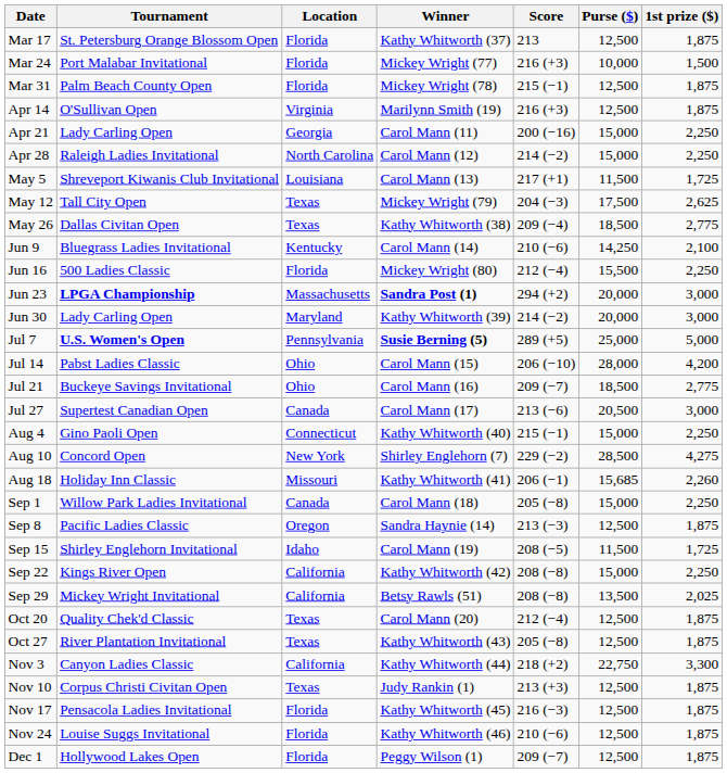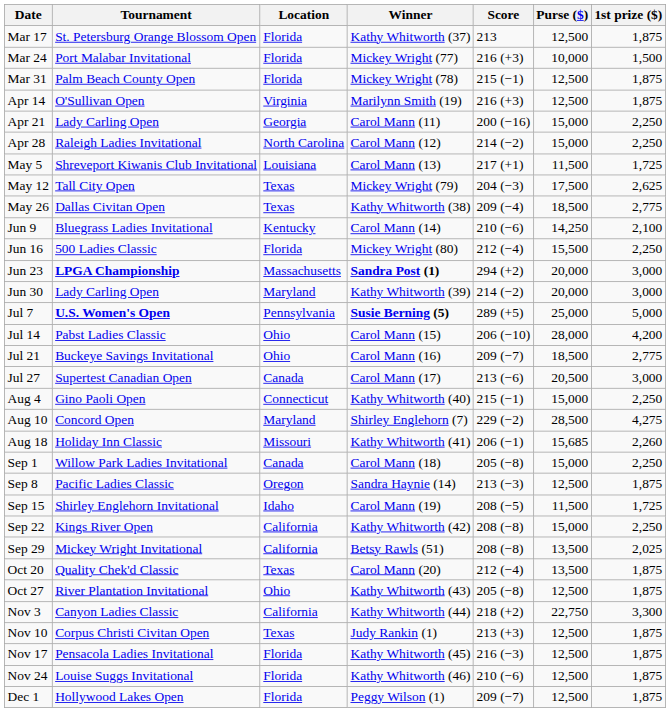 <table class=wikitable>
 <tr>
 <th>Date</th>
 <th>Tournament</th>
 <th>Location</th>
 <th>Winner</th>
 <th>Score</th>
 <th>Purse (<a href='#'>$</a>)</th>
 <th>1st prize ($)</th>
 </tr>
 <tr>
 <td>Mar 17</td>
 <td><a href='#'>St. Petersburg Orange Blossom Open</a></td>
 <td><a href='#'>Florida</a></td>
 <td> <a href='#'>Kathy Whitworth</a> (37)</td>
 <td>213</td>
 <td align=right>12,500</td>
 <td align=right>1,875</td>
 </tr>
 <tr>
 <td>Mar 24</td>
 <td><a href='#'>Port Malabar Invitational</a></td>
 <td><a href='#'>Florida</a></td>
 <td> <a href='#'>Mickey Wright</a> (77)</td>
 <td>216 (+3)</td>
 <td align=right>10,000</td>
 <td align=right>1,500</td>
 </tr>
 <tr>
 <td>Mar 31</td>
 <td><a href='#'>Palm Beach County Open</a></td>
 <td><a href='#'>Florida</a></td>
 <td> <a href='#'>Mickey Wright</a> (78)</td>
 <td>215 (−1)</td>
 <td align=right>12,500</td>
 <td align=right>1,875</td>
 </tr>
 <tr>
 <td>Apr 14</td>
 <td><a href='#'>O'Sullivan Open</a></td>
 <td><a href='#'>Virginia</a></td>
 <td> <a href='#'>Marilynn Smith</a> (19)</td>
 <td>216 (+3)</td>
 <td align=right>12,500</td>
 <td align=right>1,875</td>
 </tr>
 <tr>
 <td>Apr 21</td>
 <td><a href='#'>Lady Carling Open</a></td>
 <td><a href='#'>Georgia</a></td>
 <td> <a href='#'>Carol Mann</a> (11)</td>
 <td>200 (−16)</td>
 <td align=right>15,000</td>
 <td align=right>2,250</td>
 </tr>
 <tr>
 <td>Apr 28</td>
 <td><a href='#'>Raleigh Ladies Invitational</a></td>
 <td><a href='#'>North Carolina</a></td>
 <td> <a href='#'>Carol Mann</a> (12)</td>
 <td>214 (−2)</td>
 <td align=right>15,000</td>
 <td align=right>2,250</td>
 </tr>
 <tr>
 <td>May 5</td>
 <td><a href='#'>Shreveport Kiwanis Club Invitational</a></td>
 <td><a href='#'>Louisiana</a></td>
 <td> <a href='#'>Carol Mann</a> (13)</td>
 <td>217 (+1)</td>
 <td align=right>11,500</td>
 <td align=right>1,725</td>
 </tr>
 <tr>
 <td>May 12</td>
 <td><a href='#'>Tall City Open</a></td>
 <td><a href='#'>Texas</a></td>
 <td> <a href='#'>Mickey Wright</a> (79)</td>
 <td>204 (−3)</td>
 <td align=right>17,500</td>
 <td align=right>2,625</td>
 </tr>
 <tr>
 <td>May 26</td>
 <td><a href='#'>Dallas Civitan Open</a></td>
 <td><a href='#'>Texas</a></td>
 <td> <a href='#'>Kathy Whitworth</a> (38)</td>
 <td>209 (−4)</td>
 <td align=right>18,500</td>
 <td align=right>2,775</td>
 </tr>
 <tr>
 <td>Jun 9</td>
 <td><a href='#'>Bluegrass Ladies Invitational</a></td>
 <td><a href='#'>Kentucky</a></td>
 <td> <a href='#'>Carol Mann</a> (14)</td>
 <td>210 (−6)</td>
 <td align=right>14,250</td>
 <td align=right>2,100</td>
 </tr>
 <tr>
 <td>Jun 16</td>
 <td><a href='#'>500 Ladies Classic</a></td>
 <td><a href='#'>Florida</a></td>
 <td> <a href='#'>Mickey Wright</a> (80)</td>
 <td>212 (−4)</td>
 <td align=right>15,500</td>
 <td align=right>2,250</td>
 </tr>
 <tr>
 <td>Jun 23</td>
 <td><strong><a href='#'>LPGA Championship</a></strong></td>
 <td><a href='#'>Massachusetts</a></td>
 <td> <strong><a href='#'>Sandra Post</a> (1)</strong></td>
 <td>294 (+2)</td>
 <td align=right>20,000</td>
 <td align=right>3,000</td>
 </tr>
 <tr>
 <td>Jun 30</td>
 <td><a href='#'>Lady Carling Open</a></td>
 <td><a href='#'>Maryland</a></td>
 <td> <a href='#'>Kathy Whitworth</a> (39)</td>
 <td>214 (−2)</td>
 <td align=right>20,000</td>
 <td align=right>3,000</td>
 </tr>
 <tr>
 <td>Jul 7</td>
 <td><strong><a href='#'>U.S. Women's Open</a></strong></td>
 <td><a href='#'>Pennsylvania</a></td>
 <td> <strong><a href='#'>Susie Berning</a> (5)</strong></td>
 <td>289 (+5)</td>
 <td align=right>25,000</td>
 <td align=right>5,000</td>
 </tr>
 <tr>
 <td>Jul 14</td>
 <td><a href='#'>Pabst Ladies Classic</a></td>
 <td><a href='#'>Ohio</a></td>
 <td> <a href='#'>Carol Mann</a> (15)</td>
 <td>206 (−10)</td>
 <td align=right>28,000</td>
 <td align=right>4,200</td>
 </tr>
 <tr>
 <td>Jul 21</td>
 <td><a href='#'>Buckeye Savings Invitational</a></td>
 <td><a href='#'>Ohio</a></td>
 <td> <a href='#'>Carol Mann</a> (16)</td>
 <td>209 (−7)</td>
 <td align=right>18,500</td>
 <td align=right>2,775</td>
 </tr>
 <tr>
 <td>Jul 27</td>
 <td><a href='#'>Supertest Canadian Open</a></td>
 <td><a href='#'>Canada</a></td>
 <td> <a href='#'>Carol Mann</a> (17)</td>
 <td>213 (−6)</td>
 <td align=right>20,500</td>
 <td align=right>3,000</td>
 </tr>
 <tr>
 <td>Aug 4</td>
 <td><a href='#'>Gino Paoli Open</a></td>
 <td><a href='#'>Connecticut</a></td>
 <td> <a href='#'>Kathy Whitworth</a> (40)</td>
 <td>215 (−1)</td>
 <td align=right>15,000</td>
 <td align=right>2,250</td>
 </tr>
 <tr>
 <td>Aug 10</td>
 <td><a href='#'>Concord Open</a></td>
-<td><a href='#'>New York</a></td>
+<td><a href='#'>Maryland</a></td>
 <td> <a href='#'>Shirley Englehorn</a> (7)</td>
 <td>229 (−2)</td>
 <td align=right>28,500</td>
 <td align=right>4,275</td>
 </tr>
 <tr>
 <td>Aug 18</td>
 <td><a href='#'>Holiday Inn Classic</a></td>
 <td><a href='#'>Missouri</a></td>
 <td> <a href='#'>Kathy Whitworth</a> (41)</td>
 <td>206 (−1)</td>
 <td align=right>15,685</td>
 <td align=right>2,260</td>
 </tr>
 <tr>
 <td>Sep 1</td>
 <td><a href='#'>Willow Park Ladies Invitational</a></td>
 <td><a href='#'>Canada</a></td>
 <td> <a href='#'>Carol Mann</a> (18)</td>
 <td>205 (−8)</td>
 <td align=right>15,000</td>
 <td align=right>2,250</td>
 </tr>
 <tr>
 <td>Sep 8</td>
 <td><a href='#'>Pacific Ladies Classic</a></td>
 <td><a href='#'>Oregon</a></td>
 <td> <a href='#'>Sandra Haynie</a> (14)</td>
 <td>213 (−3)</td>
 <td align=right>12,500</td>
 <td align=right>1,875</td>
 </tr>
 <tr>
 <td>Sep 15</td>
 <td><a href='#'>Shirley Englehorn Invitational</a></td>
 <td><a href='#'>Idaho</a></td>
 <td> <a href='#'>Carol Mann</a> (19)</td>
 <td>208 (−5)</td>
 <td align=right>11,500</td>
 <td align=right>1,725</td>
 </tr>
 <tr>
 <td>Sep 22</td>
 <td><a href='#'>Kings River Open</a></td>
 <td><a href='#'>California</a></td>
 <td> <a href='#'>Kathy Whitworth</a> (42)</td>
 <td>208 (−8)</td>
 <td align=right>15,000</td>
 <td align=right>2,250</td>
 </tr>
 <tr>
 <td>Sep 29</td>
 <td><a href='#'>Mickey Wright Invitational</a></td>
 <td><a href='#'>California</a></td>
 <td> <a href='#'>Betsy Rawls</a> (51)</td>
 <td>208 (−8)</td>
 <td align=right>13,500</td>
 <td align=right>2,025</td>
 </tr>
 <tr>
 <td>Oct 20</td>
 <td><a href='#'>Quality Chek'd Classic</a></td>
 <td><a href='#'>Texas</a></td>
 <td> <a href='#'>Carol Mann</a> (20)</td>
 <td>212 (−4)</td>
-<td align=right>12,500</td>
+<td align=right>13,500</td>
 <td align=right>1,875</td>
 </tr>
 <tr>
 <td>Oct 27</td>
 <td><a href='#'>River Plantation Invitational</a></td>
-<td><a href='#'>Texas</a></td>
+<td><a href='#'>Ohio</a></td>
 <td> <a href='#'>Kathy Whitworth</a> (43)</td>
 <td>205 (−8)</td>
 <td align=right>12,500</td>
 <td align=right>1,875</td>
 </tr>
 <tr>
 <td>Nov 3</td>
 <td><a href='#'>Canyon Ladies Classic</a></td>
 <td><a href='#'>California</a></td>
 <td> <a href='#'>Kathy Whitworth</a> (44)</td>
 <td>218 (+2)</td>
 <td align=right>22,750</td>
 <td align=right>3,300</td>
 </tr>
 <tr>
 <td>Nov 10</td>
 <td><a href='#'>Corpus Christi Civitan Open</a></td>
 <td><a href='#'>Texas</a></td>
 <td> <a href='#'>Judy Rankin</a> (1)</td>
 <td>213 (+3)</td>
 <td align=right>12,500</td>
 <td align=right>1,875</td>
 </tr>
 <tr>
 <td>Nov 17</td>
 <td><a href='#'>Pensacola Ladies Invitational</a></td>
 <td><a href='#'>Florida</a></td>
 <td> <a href='#'>Kathy Whitworth</a> (45)</td>
 <td>216 (−3)</td>
 <td align=right>12,500</td>
 <td align=right>1,875</td>
 </tr>
 <tr>
 <td>Nov 24</td>
 <td><a href='#'>Louise Suggs Invitational</a></td>
 <td><a href='#'>Florida</a></td>
 <td> <a href='#'>Kathy Whitworth</a> (46)</td>
 <td>210 (−6)</td>
 <td align=right>12,500</td>
 <td align=right>1,875</td>
 </tr>
 <tr>
 <td>Dec 1</td>
 <td><a href='#'>Hollywood Lakes Open</a></td>
 <td><a href='#'>Florida</a></td>
 <td> <a href='#'>Peggy Wilson</a> (1)</td>
 <td>209 (−7)</td>
 <td align=right>12,500</td>
 <td align=right>1,875</td>
 </tr>
 </table>
